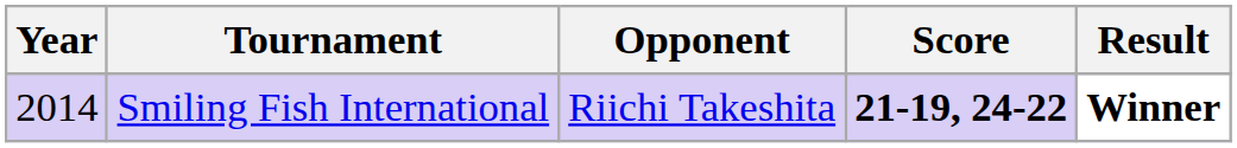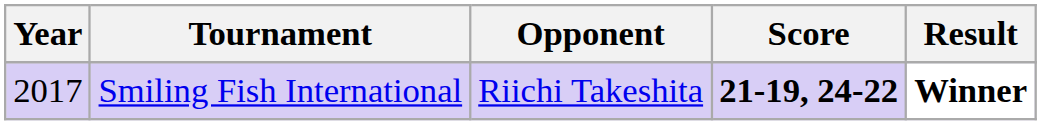 <table class="sortable wikitable" style="font-size: 95%;">
 <tr>
 <th>Year</th>
 <th>Tournament</th>
 <th>Opponent</th>
 <th>Score</th>
 <th>Result</th>
 </tr>
 <tr>
 </tr>
 <tr style="background:#D8CEF6">
-<td align="center">2014</td>
+<td align="center">2017</td>
 <td align="left"><a href='#'>Smiling Fish International</a></td>
 <td align="left"> <a href='#'>Riichi Takeshita</a></td>
 <td align="left"><strong>21-19, 24-22</strong></td>
 <td style="text-align:left; background:white"> <strong>Winner</strong></td>
 </tr>
 </table>
